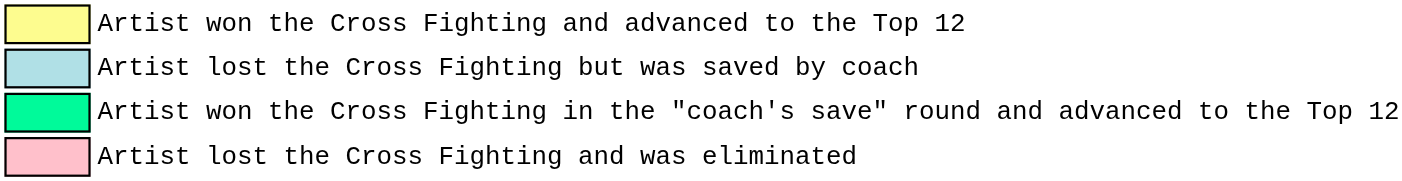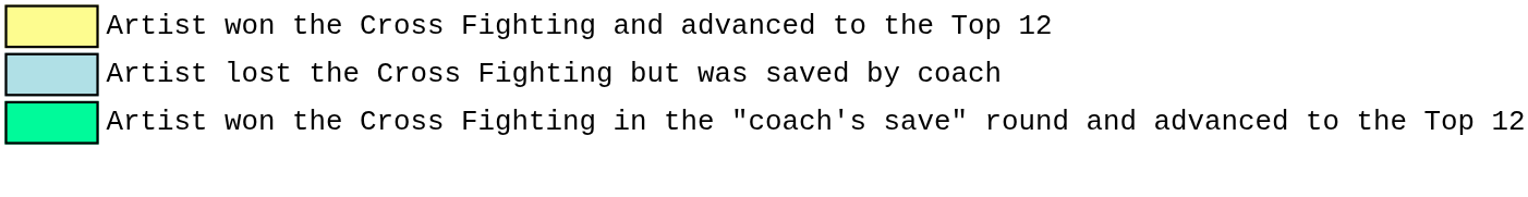 <table class="toccolours" style="font-size: 90%; white-space: nowrap;">
 <tr>
 <td style="background:#fdfc8f; border:1px solid black;">     </td>
 <td>Artist won the Cross Fighting and advanced to the Top 12</td>
 </tr>
 <tr>
 <td style="background:#b0e0e6; border:1px solid black;">     </td>
 <td>Artist lost the Cross Fighting but was saved by coach</td>
 </tr>
 <tr>
 <td style="background:#00fa9a; border:1px solid black;">     </td>
 <td>Artist won the Cross Fighting in the "coach's save" round and advanced to the Top 12</td>
 </tr>
-<tr>
-<td style="background:pink; border:1px solid black;">     </td>
-<td>Artist lost the Cross Fighting and was eliminated</td>
-</tr>
 </table>
